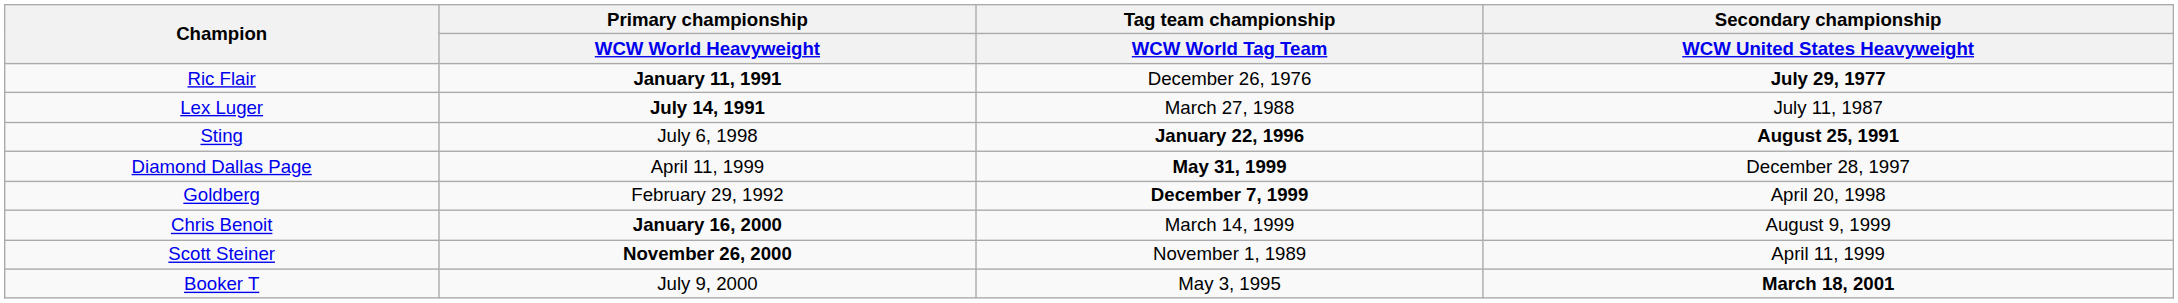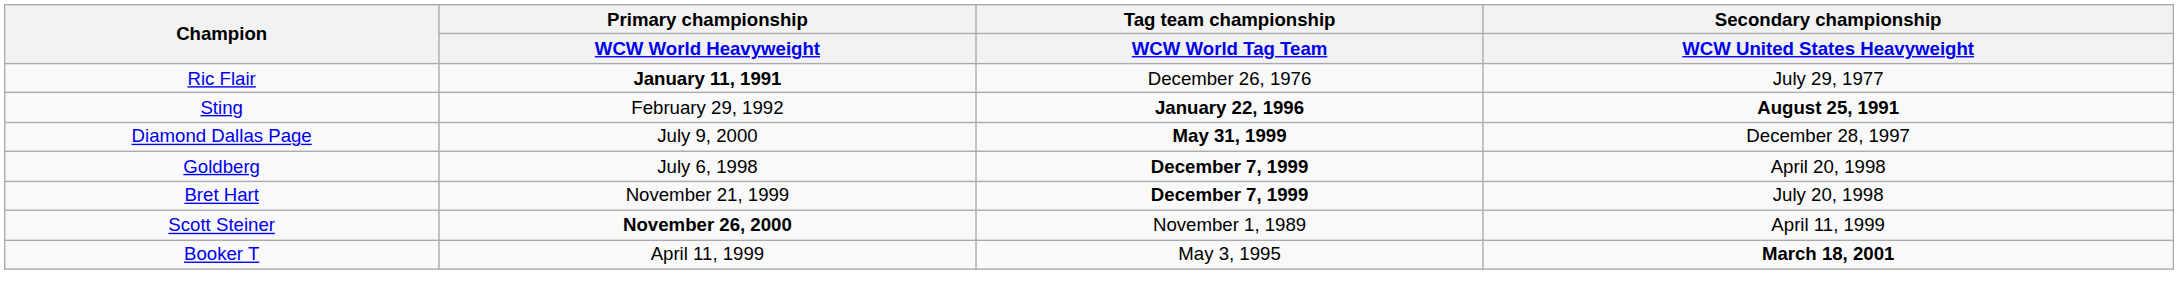 <table class="wikitable" style="font-size:85%; text-align:center; width:100%;">
 <tr>
 <th rowspan=2>Champion</th>
 <th>Primary championship</th>
 <th>Tag team championship</th>
 <th>Secondary championship</th>
 </tr>
 <tr>
 <th><a href='#'>WCW World Heavyweight</a></th>
 <th><a href='#'>WCW World Tag Team</a></th>
 <th><a href='#'>WCW United States Heavyweight</a></th>
 </tr>
 <tr>
 <td><a href='#'>Ric Flair</a></td>
 <td><strong>January 11, 1991</strong></td>
 <td>December 26, 1976</td>
-<td><strong>July 29, 1977</strong></td>
-</tr>
-<tr>
-<td><a href='#'>Lex Luger</a></td>
-<td><strong>July 14, 1991</strong></td>
-<td>March 27, 1988<br></td>
-<td>July 11, 1987</td>
+<td>July 29, 1977</td>
 </tr>
 <tr>
 <td><a href='#'>Sting</a></td>
-<td>July 6, 1998</td>
+<td>February 29, 1992</td>
 <td><strong>January 22, 1996</strong><br></td>
 <td><strong>August 25, 1991</strong></td>
 </tr>
 <tr>
 <td><a href='#'>Diamond Dallas Page</a></td>
-<td>April 11, 1999</td>
+<td>July 9, 2000</td>
 <td><strong>May 31, 1999</strong><br></td>
 <td>December 28, 1997</td>
 </tr>
 <tr>
 <td><a href='#'>Goldberg</a></td>
-<td>February 29, 1992</td>
+<td>July 6, 1998</td>
 <td><strong>December 7, 1999</strong><br></td>
 <td>April 20, 1998</td>
 </tr>
 <tr>
-<td><a href='#'>Chris Benoit</a></td>
-<td><strong>January 16, 2000</strong></td>
-<td>March 14, 1999<br></td>
-<td>August 9, 1999</td>
+<td><a href='#'>Bret Hart</a></td>
+<td>November 21, 1999</td>
+<td><strong>December 7, 1999</strong><br></td>
+<td>July 20, 1998</td>
 </tr>
 <tr>
 <td><a href='#'>Scott Steiner</a></td>
 <td><strong>November 26, 2000</strong></td>
 <td>November 1, 1989<br></td>
 <td>April 11, 1999</td>
 </tr>
 <tr>
 <td><a href='#'>Booker T</a></td>
-<td>July 9, 2000</td>
+<td>April 11, 1999</td>
 <td>May 3, 1995<br></td>
 <td><strong>March 18, 2001</strong></td>
 </tr>
 </table>
